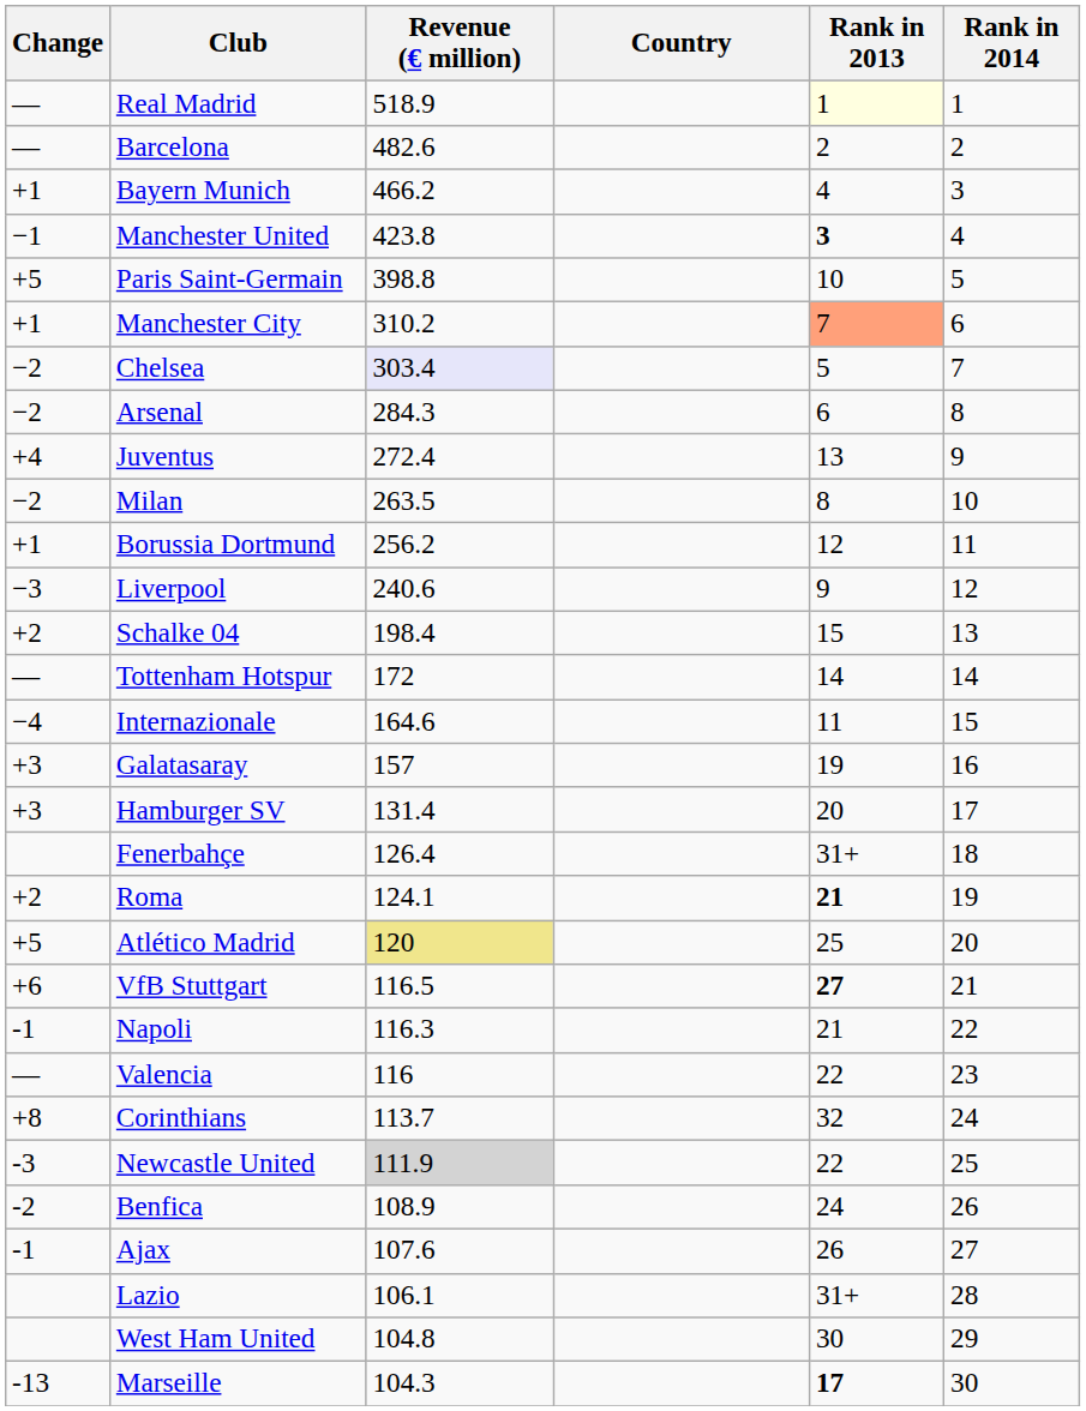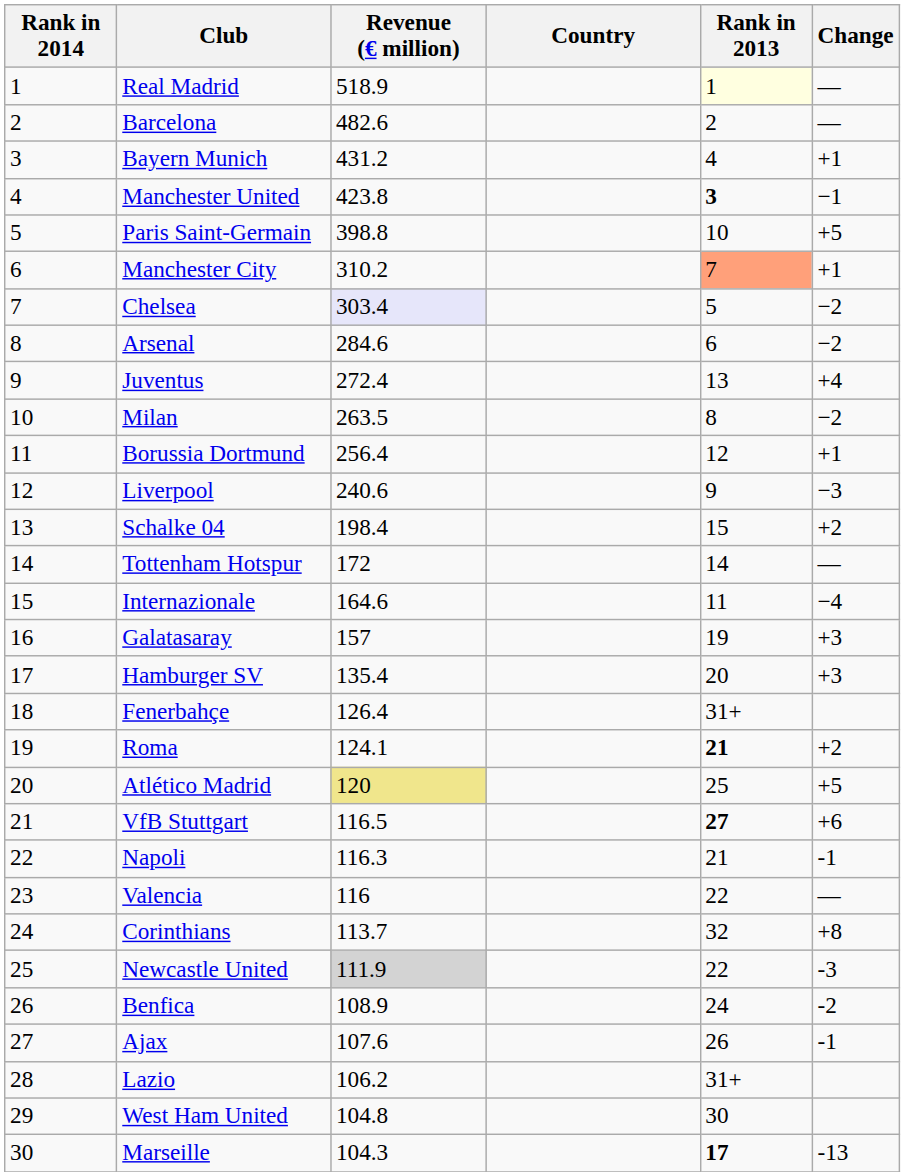 <table class="wikitable sortable">
 <tr>
-<th scope="col" width=50>Change</th>
+<th scope="col" width=70>Rank in<br>2014</th>
 <th scope="col" width=140>Club</th>
 <th scope="col" width=100>Revenue <br>(<a href='#'>€</a> million)</th>
 <th scope="col" width=140>Country</th>
 <th scope="col" width=70>Rank in<br>2013</th>
-<th scope="col" width=70>Rank in<br>2014</th>
+<th scope="col" width=50>Change</th>
 </tr>
 <tr>
-<td> —</td>
+<td>1</td>
 <td><a href='#'>Real Madrid</a></td>
 <td>518.9</td>
 <td></td>
 <td style="background: lightyellow;">1</td>
-<td>1</td>
+<td> —</td>
 </tr>
 <tr>
-<td> —</td>
+<td>2</td>
 <td><a href='#'>Barcelona</a></td>
 <td>482.6</td>
 <td></td>
 <td>2</td>
-<td>2</td>
+<td> —</td>
 </tr>
 <tr>
-<td> +1</td>
+<td>3</td>
 <td><a href='#'>Bayern Munich</a></td>
-<td>466.2</td>
+<td>431.2</td>
 <td></td>
 <td>4</td>
-<td>3</td>
+<td> +1</td>
 </tr>
 <tr>
-<td> −1</td>
+<td>4</td>
 <td><a href='#'>Manchester United</a></td>
 <td>423.8</td>
 <td></td>
 <td><strong>3</strong></td>
-<td>4</td>
+<td> −1</td>
 </tr>
 <tr>
-<td> +5</td>
+<td>5</td>
 <td><a href='#'>Paris Saint-Germain</a></td>
 <td>398.8</td>
 <td></td>
 <td>10</td>
-<td>5</td>
+<td> +5</td>
 </tr>
 <tr>
-<td> +1</td>
+<td>6</td>
 <td><a href='#'>Manchester City</a></td>
 <td>310.2</td>
 <td></td>
 <td style="background: lightsalmon;">7</td>
-<td>6</td>
+<td> +1</td>
 </tr>
 <tr>
-<td> −2</td>
+<td>7</td>
 <td><a href='#'>Chelsea</a></td>
 <td style="background: lavender;">303.4</td>
 <td></td>
 <td>5</td>
-<td>7</td>
+<td> −2</td>
 </tr>
 <tr>
-<td> −2</td>
+<td>8</td>
 <td><a href='#'>Arsenal</a></td>
-<td>284.3</td>
+<td>284.6</td>
 <td></td>
 <td>6</td>
-<td>8</td>
+<td> −2</td>
 </tr>
 <tr>
-<td> +4</td>
+<td>9</td>
 <td><a href='#'>Juventus</a></td>
 <td>272.4</td>
 <td></td>
 <td>13</td>
-<td>9</td>
+<td> +4</td>
 </tr>
 <tr>
-<td> −2</td>
+<td>10</td>
 <td><a href='#'>Milan</a></td>
 <td>263.5</td>
 <td></td>
 <td>8</td>
-<td>10</td>
+<td> −2</td>
 </tr>
 <tr>
-<td> +1</td>
+<td>11</td>
 <td><a href='#'>Borussia Dortmund</a></td>
-<td>256.2</td>
+<td>256.4</td>
 <td></td>
 <td>12</td>
-<td>11</td>
+<td> +1</td>
 </tr>
 <tr>
-<td> −3</td>
+<td>12</td>
 <td><a href='#'>Liverpool</a></td>
 <td>240.6</td>
 <td></td>
 <td>9</td>
-<td>12</td>
+<td> −3</td>
 </tr>
 <tr>
-<td> +2</td>
+<td>13</td>
 <td><a href='#'>Schalke 04</a></td>
 <td>198.4</td>
 <td></td>
 <td>15</td>
-<td>13</td>
+<td> +2</td>
 </tr>
 <tr>
-<td> —</td>
+<td>14</td>
 <td><a href='#'>Tottenham Hotspur</a></td>
 <td>172</td>
 <td></td>
 <td>14</td>
-<td>14</td>
+<td> —</td>
 </tr>
 <tr>
-<td> −4</td>
+<td>15</td>
 <td><a href='#'>Internazionale</a></td>
 <td>164.6</td>
 <td></td>
 <td>11</td>
-<td>15</td>
+<td> −4</td>
 </tr>
 <tr>
-<td> +3</td>
+<td>16</td>
 <td><a href='#'>Galatasaray</a></td>
 <td>157</td>
 <td></td>
 <td>19</td>
-<td>16</td>
+<td> +3</td>
 </tr>
 <tr>
-<td> +3</td>
+<td>17</td>
 <td><a href='#'>Hamburger SV</a></td>
-<td>131.4</td>
+<td>135.4</td>
 <td></td>
 <td>20</td>
-<td>17</td>
+<td> +3</td>
 </tr>
 <tr>
-<td></td>
+<td>18</td>
 <td><a href='#'>Fenerbahçe</a></td>
 <td>126.4</td>
 <td></td>
 <td>31+</td>
-<td>18</td>
+<td></td>
 </tr>
 <tr>
-<td> +2</td>
+<td>19</td>
 <td><a href='#'>Roma</a></td>
 <td>124.1</td>
 <td></td>
 <td><strong>21</strong></td>
-<td>19</td>
+<td> +2</td>
 </tr>
 <tr>
-<td> +5</td>
+<td>20</td>
 <td><a href='#'>Atlético Madrid</a></td>
 <td style="background: khaki;">120</td>
 <td></td>
 <td>25</td>
-<td>20</td>
+<td> +5</td>
 </tr>
 <tr>
-<td> +6</td>
+<td>21</td>
 <td><a href='#'>VfB Stuttgart</a></td>
 <td>116.5</td>
 <td></td>
 <td><strong>27</strong></td>
-<td>21</td>
+<td> +6</td>
 </tr>
 <tr>
-<td> -1</td>
+<td>22</td>
 <td><a href='#'>Napoli</a></td>
 <td>116.3</td>
 <td></td>
 <td>21</td>
-<td>22</td>
+<td> -1</td>
 </tr>
 <tr>
-<td> —</td>
+<td>23</td>
 <td><a href='#'>Valencia</a></td>
 <td>116</td>
 <td></td>
 <td>22</td>
-<td>23</td>
+<td> —</td>
 </tr>
 <tr>
-<td> +8</td>
+<td>24</td>
 <td><a href='#'>Corinthians</a></td>
 <td>113.7</td>
 <td></td>
 <td>32</td>
-<td>24</td>
+<td> +8</td>
 </tr>
 <tr>
-<td> -3</td>
+<td>25</td>
 <td><a href='#'>Newcastle United</a></td>
 <td style="background: lightgrey;">111.9</td>
 <td></td>
 <td>22</td>
-<td>25</td>
+<td> -3</td>
 </tr>
 <tr>
-<td> -2</td>
+<td>26</td>
 <td><a href='#'>Benfica</a></td>
 <td>108.9</td>
 <td></td>
 <td>24</td>
-<td>26</td>
+<td> -2</td>
 </tr>
 <tr>
-<td> -1</td>
+<td>27</td>
 <td><a href='#'>Ajax</a></td>
 <td>107.6</td>
 <td></td>
 <td>26</td>
-<td>27</td>
+<td> -1</td>
 </tr>
 <tr>
-<td></td>
+<td>28</td>
 <td><a href='#'>Lazio</a></td>
-<td>106.1</td>
+<td>106.2</td>
 <td></td>
 <td>31+</td>
-<td>28</td>
+<td></td>
 </tr>
 <tr>
-<td></td>
+<td>29</td>
 <td><a href='#'>West Ham United</a></td>
 <td>104.8</td>
 <td></td>
 <td>30</td>
-<td>29</td>
+<td></td>
 </tr>
 <tr>
-<td> -13</td>
+<td>30</td>
 <td><a href='#'>Marseille</a></td>
 <td>104.3</td>
 <td></td>
 <td><strong>17</strong></td>
-<td>30</td>
+<td> -13</td>
 </tr>
 </table>
